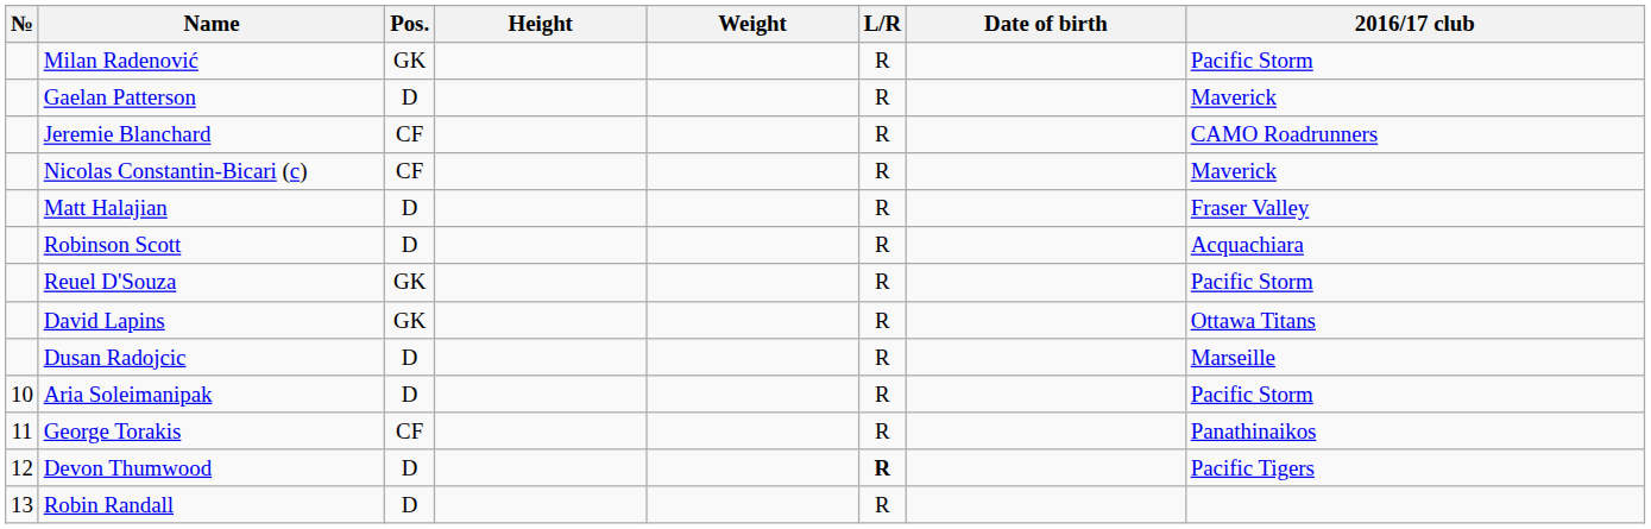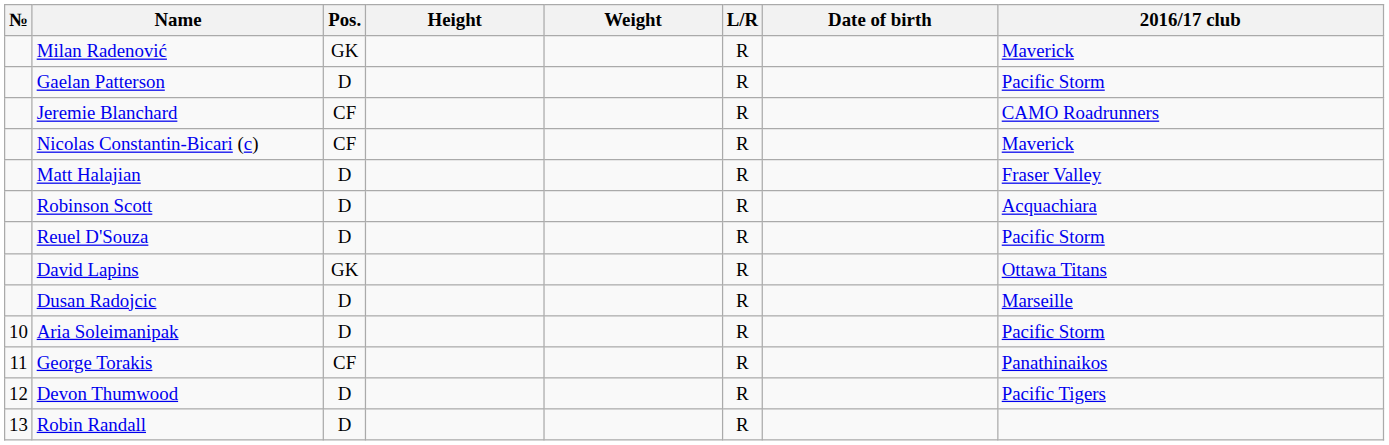 <table class="wikitable sortable" style="font-size:95%; text-align:center;">
 <tr>
 <th>№</th>
 <th style="width:15em">Name</th>
 <th>Pos.</th>
 <th style="width:9em">Height</th>
 <th style="width:9em">Weight</th>
 <th>L/R</th>
 <th style="width:12em">Date of birth</th>
 <th style="width:20em">2016/17 club</th>
 </tr>
 <tr>
 <td></td>
 <td style="text-align:left;"><a href='#'>Milan Radenović</a></td>
 <td>GK</td>
 <td></td>
 <td></td>
 <td>R</td>
 <td style="text-align:right;"></td>
-<td style="text-align:left;"> <a href='#'>Pacific Storm</a></td>
+<td style="text-align:left;"> <a href='#'>Maverick</a></td>
 </tr>
 <tr>
 <td></td>
 <td style="text-align:left;"><a href='#'>Gaelan Patterson</a></td>
 <td>D</td>
 <td></td>
 <td></td>
 <td>R</td>
 <td style="text-align:right;"></td>
-<td style="text-align:left;"> <a href='#'>Maverick</a></td>
+<td style="text-align:left;"> <a href='#'>Pacific Storm</a></td>
 </tr>
 <tr>
 <td></td>
 <td style="text-align:left;"><a href='#'>Jeremie Blanchard</a></td>
 <td>CF</td>
 <td></td>
 <td></td>
 <td>R</td>
 <td style="text-align:right;"></td>
 <td style="text-align:left;"> <a href='#'>CAMO Roadrunners</a></td>
 </tr>
 <tr>
 <td></td>
 <td style="text-align:left;"><a href='#'>Nicolas Constantin-Bicari</a> (<a href='#'>c</a>)</td>
 <td>CF</td>
 <td></td>
 <td></td>
 <td>R</td>
 <td style="text-align:right;"></td>
 <td style="text-align:left;"> <a href='#'>Maverick</a></td>
 </tr>
 <tr>
 <td></td>
 <td style="text-align:left;"><a href='#'>Matt Halajian</a></td>
 <td>D</td>
 <td></td>
 <td></td>
 <td>R</td>
 <td style="text-align:right;"></td>
 <td style="text-align:left;"> <a href='#'>Fraser Valley</a></td>
 </tr>
 <tr>
 <td></td>
 <td style="text-align:left;"><a href='#'>Robinson Scott</a></td>
 <td>D</td>
 <td></td>
 <td></td>
 <td>R</td>
 <td style="text-align:right;"></td>
 <td style="text-align:left;"> <a href='#'>Acquachiara</a></td>
 </tr>
 <tr>
 <td></td>
 <td style="text-align:left;"><a href='#'>Reuel D'Souza</a></td>
-<td>GK</td>
+<td>D</td>
 <td></td>
 <td></td>
 <td>R</td>
 <td style="text-align:right;"></td>
 <td style="text-align:left;"> <a href='#'>Pacific Storm</a></td>
 </tr>
 <tr>
 <td></td>
 <td style="text-align:left;"><a href='#'>David Lapins</a></td>
 <td>GK</td>
 <td></td>
 <td></td>
 <td>R</td>
 <td style="text-align:right;"></td>
 <td style="text-align:left;"> <a href='#'>Ottawa Titans</a></td>
 </tr>
 <tr>
 <td></td>
 <td style="text-align:left;"><a href='#'>Dusan Radojcic</a></td>
 <td>D</td>
 <td></td>
 <td></td>
 <td>R</td>
 <td style="text-align:right;"></td>
 <td style="text-align:left;"> <a href='#'>Marseille</a></td>
 </tr>
 <tr>
 <td>10</td>
 <td style="text-align:left;"><a href='#'>Aria Soleimanipak</a></td>
 <td>D</td>
 <td></td>
 <td></td>
 <td>R</td>
 <td style="text-align:right;"></td>
 <td style="text-align:left;"> <a href='#'>Pacific Storm</a></td>
 </tr>
 <tr>
 <td>11</td>
 <td style="text-align:left;"><a href='#'>George Torakis</a></td>
 <td>CF</td>
 <td></td>
 <td></td>
 <td>R</td>
 <td style="text-align:right;"></td>
 <td style="text-align:left;"> <a href='#'>Panathinaikos</a></td>
 </tr>
 <tr>
 <td>12</td>
 <td style="text-align:left;"><a href='#'>Devon Thumwood</a></td>
 <td>D</td>
 <td></td>
 <td></td>
-<td><strong>R</strong></td>
+<td>R</td>
 <td style="text-align:right;"></td>
 <td style="text-align:left;"> <a href='#'>Pacific Tigers</a></td>
 </tr>
 <tr>
 <td>13</td>
 <td style="text-align:left;"><a href='#'>Robin Randall</a></td>
 <td>D</td>
 <td></td>
 <td></td>
 <td>R</td>
 <td style="text-align:right;"></td>
 <td style="text-align:left;"></td>
 </tr>
 </table>
